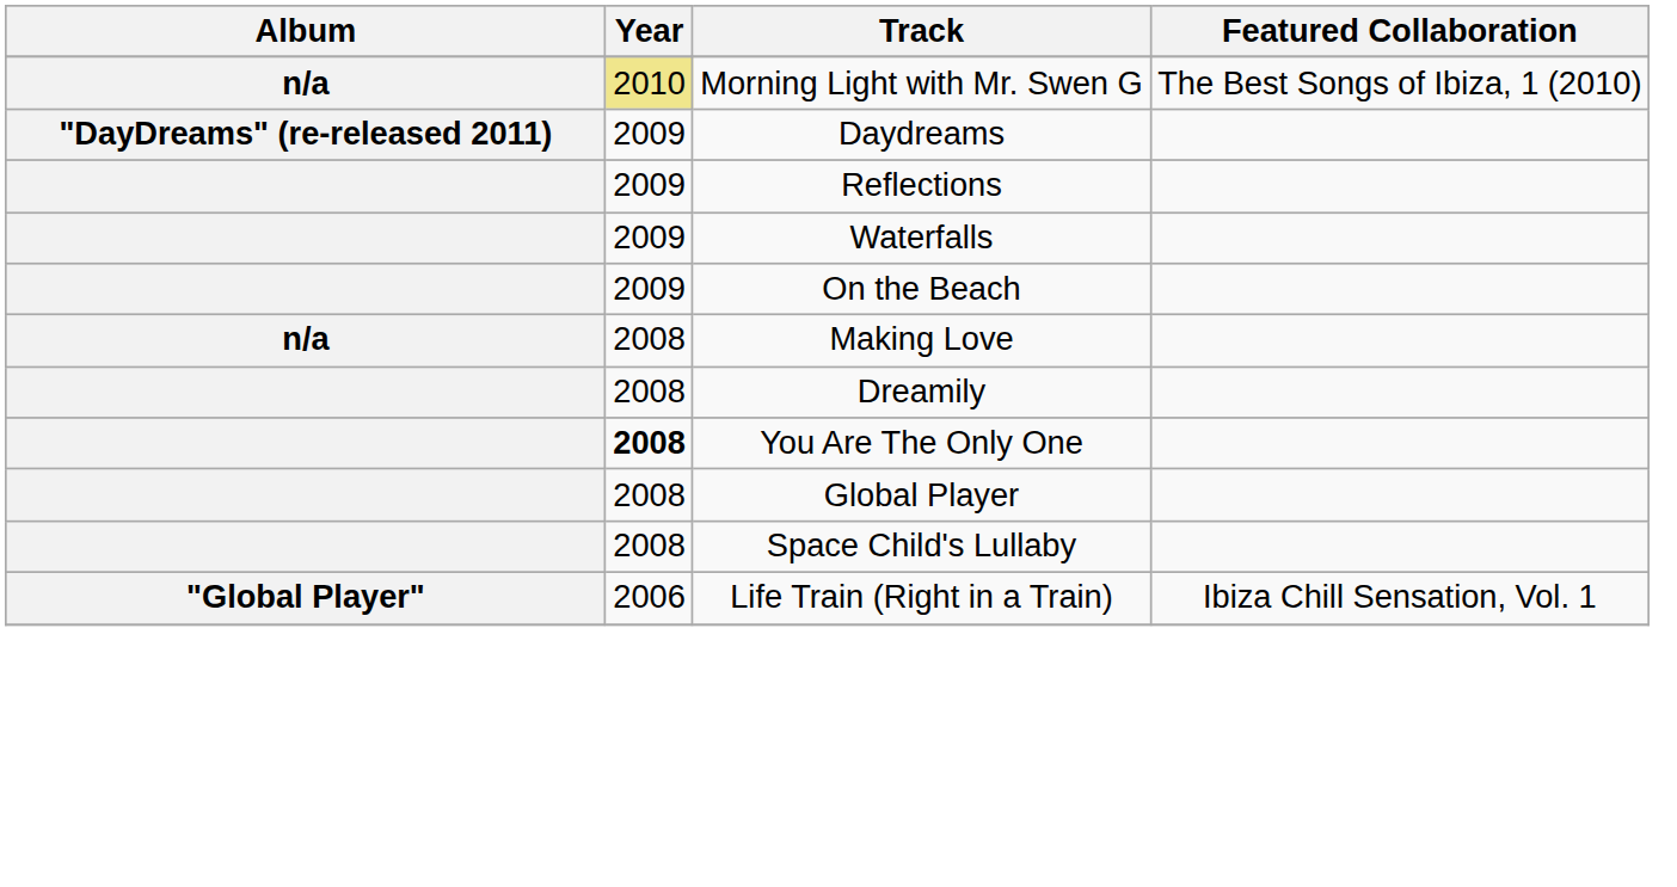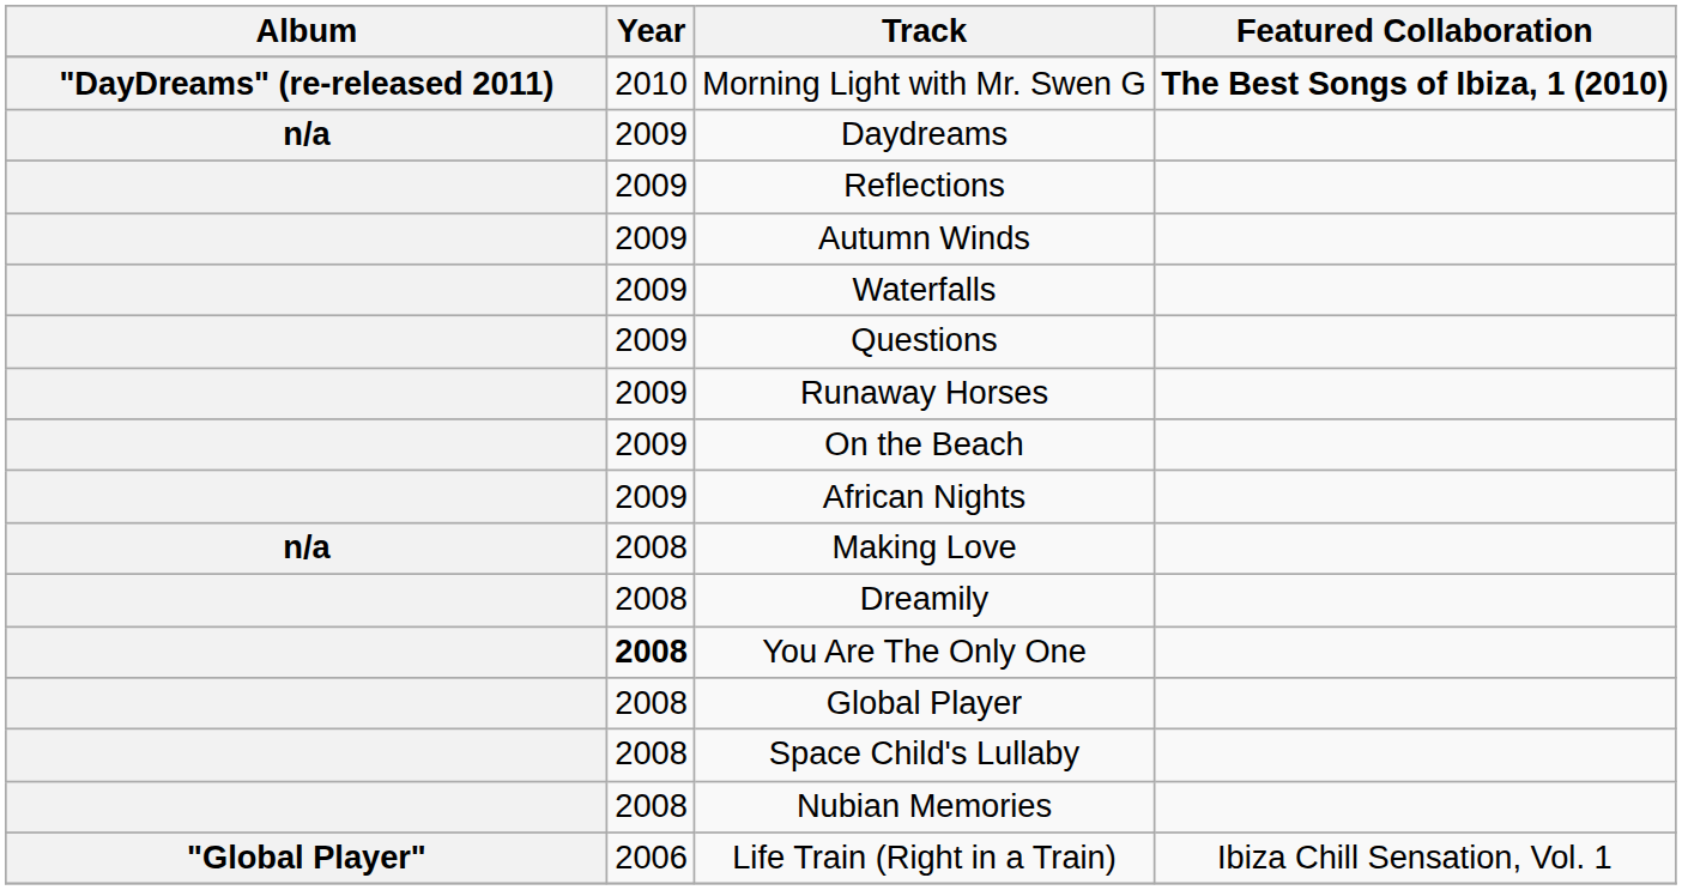 <table class="wikitable plainrowheaders" style="text-align:center;" border="1">
 <tr>
 <th scope="col" style="width:18em;">Album</th>
 <th scope="col">Year</th>
 <th scope="col">Track</th>
 <th scope="col">Featured Collaboration</th>
 </tr>
 <tr>
 </tr>
 <tr>
-<th scope="row">n/a</th>
-<td style="background: khaki;">2010</td>
+<th scope="row">"DayDreams" (re-released 2011)</th>
+<td>2010</td>
 <td>Morning Light with Mr. Swen G</td>
-<td>The Best Songs of Ibiza, 1 (2010)</td>
+<td><strong>The Best Songs of Ibiza, 1 (2010)</strong></td>
 </tr>
 <tr>
-<th scope="row">"DayDreams" (re-released 2011)</th>
+<th scope="row">n/a</th>
 <td>2009</td>
 <td>Daydreams</td>
 <td></td>
 </tr>
 <tr>
 <th scope="row"></th>
 <td>2009</td>
 <td>Reflections</td>
 <td></td>
 </tr>
 <tr>
 <th scope="row"></th>
 <td>2009</td>
+<td>Autumn Winds</td>
+<td></td>
+</tr>
+<tr>
+<th scope="row"></th>
+<td>2009</td>
 <td>Waterfalls</td>
 <td></td>
 </tr>
 <tr>
 <th scope="row"></th>
 <td>2009</td>
+<td>Questions</td>
+<td></td>
+</tr>
+<tr>
+<th scope="row"></th>
+<td>2009</td>
+<td>Runaway Horses</td>
+<td></td>
+</tr>
+<tr>
+<th scope="row"></th>
+<td>2009</td>
 <td>On the Beach</td>
+<td></td>
+</tr>
+<tr>
+<th scope="row"></th>
+<td>2009</td>
+<td>African Nights</td>
 <td></td>
 </tr>
 <tr>
 <th scope="row">n/a</th>
 <td>2008</td>
 <td>Making Love</td>
 <td></td>
 </tr>
 <tr>
 <th scope="row"></th>
 <td>2008</td>
 <td>Dreamily</td>
 <td></td>
 </tr>
 <tr>
 <th scope="row"></th>
 <td><strong>2008</strong></td>
 <td>You Are The Only One</td>
 <td></td>
 </tr>
 <tr>
 <th scope="row"></th>
 <td>2008</td>
 <td>Global Player</td>
 <td></td>
 </tr>
 <tr>
 <th scope="row"></th>
 <td>2008</td>
 <td>Space Child's Lullaby</td>
 <td></td>
 </tr>
 <tr>
+<th scope="row"></th>
+<td>2008</td>
+<td>Nubian Memories</td>
+<td></td>
+</tr>
+<tr>
 <th scope="row">"Global Player"</th>
 <td>2006</td>
 <td>Life Train (Right in a Train)</td>
 <td>Ibiza Chill Sensation, Vol. 1</td>
 </tr>
 <tr>
 </tr>
 </table>
